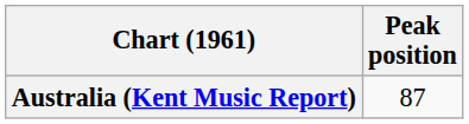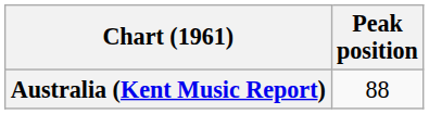 <table class="wikitable sortable plainrowheaders" style="text-align:center">
 <tr>
 <th>Chart (1961)</th>
 <th>Peak<br>position</th>
 </tr>
 <tr>
 <th scope="row">Australia (<a href='#'>Kent Music Report</a>)</th>
-<td>87</td>
+<td>88</td>
 </tr>
 </table>
